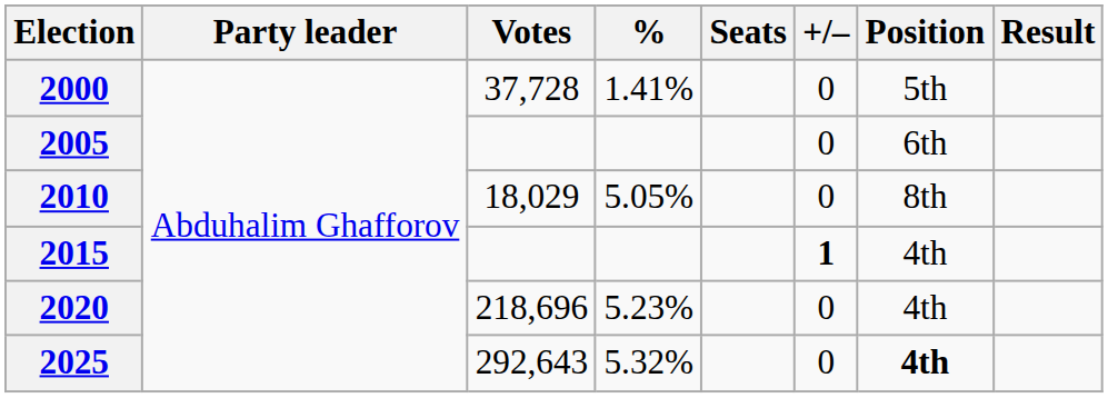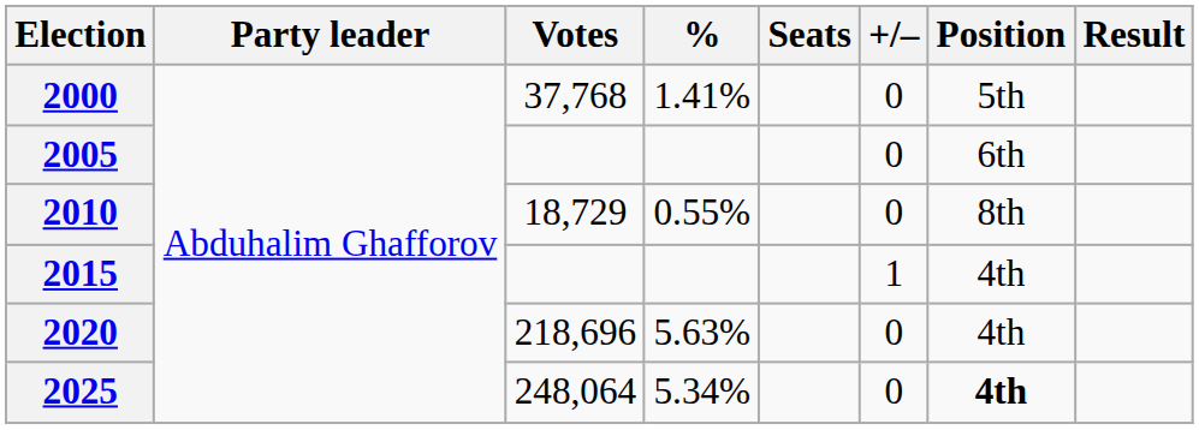 <table class=wikitable style=text-align:center>
 <tr>
 <th>Election</th>
 <th>Party leader</th>
 <th>Votes</th>
 <th>%</th>
 <th>Seats</th>
 <th>+/–</th>
 <th>Position</th>
 <th>Result</th>
 </tr>
 <tr>
 <th><a href='#'>2000</a></th>
 <td rowspan=6><a href='#'>Abduhalim Ghafforov</a></td>
-<td>37,728</td>
+<td>37,768</td>
 <td>1.41%</td>
 <td></td>
 <td> 0</td>
 <td> 5th</td>
 <td></td>
 </tr>
 <tr>
 <th><a href='#'>2005</a></th>
 <td></td>
 <td></td>
 <td></td>
 <td> 0</td>
 <td> 6th</td>
 <td></td>
 </tr>
 <tr>
 <th><a href='#'>2010</a></th>
-<td>18,029</td>
-<td>5.05%</td>
+<td>18,729</td>
+<td>0.55%</td>
 <td></td>
 <td> 0</td>
 <td> 8th</td>
 <td></td>
 </tr>
 <tr>
 <th><a href='#'>2015</a></th>
 <td></td>
 <td></td>
 <td></td>
-<td><strong> 1</strong></td>
+<td> 1</td>
 <td> 4th</td>
 <td></td>
 </tr>
 <tr>
 <th><a href='#'>2020</a></th>
 <td>218,696</td>
-<td>5.23%</td>
+<td>5.63%</td>
 <td></td>
 <td> 0</td>
 <td> 4th</td>
 <td></td>
 </tr>
 <tr>
 <th><a href='#'>2025</a></th>
-<td>292,643</td>
-<td>5.32%</td>
+<td>248,064</td>
+<td>5.34%</td>
 <td></td>
 <td> 0</td>
 <td><strong> 4th</strong></td>
 <td></td>
 </tr>
 </table>
